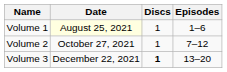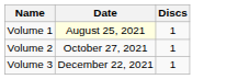 <table class="wikitable" style="text-align:center;">
 <tr>
 <th>Name</th>
 <th>Date</th>
 <th>Discs</th>
-<th>Episodes</th>
 </tr>
 <tr>
 <td>Volume 1</td>
 <td style="background: lightyellow;">August 25, 2021</td>
 <td>1</td>
-<td>1–6</td>
 </tr>
 <tr>
 <td>Volume 2</td>
 <td>October 27, 2021</td>
 <td>1</td>
-<td>7–12</td>
 </tr>
 <tr>
 <td>Volume 3</td>
 <td>December 22, 2021</td>
-<td><strong>1</strong></td>
-<td>13–20</td>
+<td>1</td>
 </tr>
 </table>
